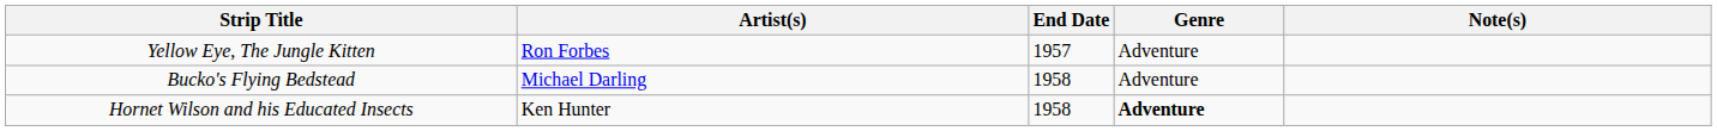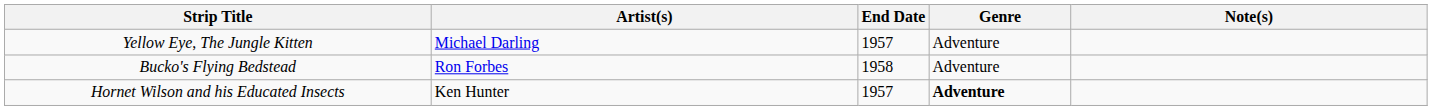 <table class="wikitable sortable">
 <tr>
 <th width=30%>Strip Title</th>
 <th width=30%>Artist(s)</th>
 <th width=5%>End Date</th>
 <th width=10%>Genre</th>
 <th width=25%>Note(s)</th>
 </tr>
 <tr>
 <td align=center><em>Yellow Eye</em>, <em>The Jungle Kitten</em></td>
-<td><a href='#'>Ron Forbes</a></td>
+<td><a href='#'>Michael Darling</a></td>
 <td>1957</td>
 <td>Adventure</td>
 <td></td>
 </tr>
 <tr>
 <td align=center><em>Bucko's Flying Bedstead</em></td>
-<td><a href='#'>Michael Darling</a></td>
+<td><a href='#'>Ron Forbes</a></td>
 <td>1958</td>
 <td>Adventure</td>
 <td></td>
 </tr>
 <tr>
 <td align=center><em>Hornet Wilson and his Educated Insects</em></td>
 <td>Ken Hunter</td>
-<td>1958</td>
+<td>1957</td>
 <td><strong>Adventure</strong></td>
 <td></td>
 </tr>
 </table>
